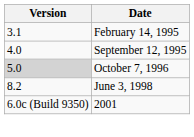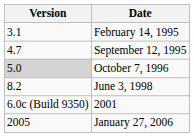 <table class="wikitable">
 <tr>
 <th>Version</th>
 <th>Date</th>
 </tr>
 <tr>
 <td>3.1</td>
 <td>February 14, 1995</td>
 </tr>
 <tr>
-<td>4.0</td>
+<td>4.7</td>
 <td>September 12, 1995</td>
 </tr>
 <tr>
 <td style="background: lightgrey;">5.0</td>
 <td>October 7, 1996</td>
 </tr>
 <tr>
 <td>8.2</td>
 <td>June 3, 1998 </td>
 </tr>
 <tr>
 <td>6.0c (Build 9350)</td>
 <td>2001</td>
 </tr>
+<tr>
+<td>2005</td>
+<td>January 27, 2006 </td>
+</tr>
 </table>
